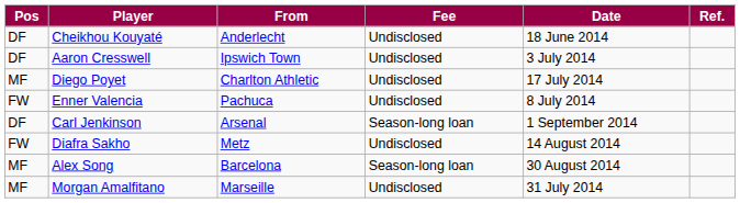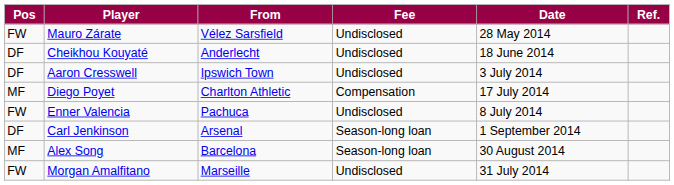 <table class="wikitable" style="width:65%; text-align:center; font-size:95%; text-align:left;">
 <tr>
 <th style="background:#970045; color:white; text-align:center;">Pos</th>
 <th style="background:#970045; color:white; text-align:center;">Player</th>
 <th style="background:#970045; color:white; text-align:center;">From</th>
 <th style="background:#970045; color:white; text-align:center;">Fee</th>
 <th style="background:#970045; color:white; text-align:center;">Date</th>
 <th style="background:#970045; color:white; text-align:center;">Ref.</th>
+</tr>
+<tr>
+<td>FW</td>
+<td> <a href='#'>Mauro Zárate</a></td>
+<td> <a href='#'>Vélez Sarsfield</a></td>
+<td>Undisclosed</td>
+<td>28 May 2014</td>
+<td></td>
 </tr>
 <tr>
 <td>DF</td>
 <td> <a href='#'>Cheikhou Kouyaté</a></td>
 <td> <a href='#'>Anderlecht</a></td>
 <td>Undisclosed</td>
 <td>18 June 2014</td>
 <td></td>
 </tr>
 <tr>
 <td>DF</td>
 <td> <a href='#'>Aaron Cresswell</a></td>
 <td> <a href='#'>Ipswich Town</a></td>
 <td>Undisclosed</td>
 <td>3 July 2014</td>
 <td></td>
 </tr>
 <tr>
 <td>MF</td>
 <td> <a href='#'>Diego Poyet</a></td>
 <td> <a href='#'>Charlton Athletic</a></td>
-<td>Undisclosed</td>
+<td>Compensation</td>
 <td>17 July 2014</td>
 <td></td>
 </tr>
 <tr>
 <td>FW</td>
 <td> <a href='#'>Enner Valencia</a></td>
 <td> <a href='#'>Pachuca</a></td>
 <td>Undisclosed</td>
 <td>8 July 2014</td>
 <td></td>
 </tr>
 <tr>
 <td>DF</td>
 <td> <a href='#'>Carl Jenkinson</a></td>
 <td> <a href='#'>Arsenal</a></td>
 <td>Season-long loan</td>
 <td>1 September 2014</td>
 <td></td>
 </tr>
 <tr>
-<td>FW</td>
-<td> <a href='#'>Diafra Sakho</a></td>
-<td> <a href='#'>Metz</a></td>
-<td>Undisclosed</td>
-<td>14 August 2014</td>
-<td></td>
-</tr>
-<tr>
 <td>MF</td>
 <td> <a href='#'>Alex Song</a></td>
 <td> <a href='#'>Barcelona</a></td>
 <td>Season-long loan</td>
 <td>30 August 2014</td>
 <td></td>
 </tr>
 <tr>
-<td>MF</td>
+<td>FW</td>
 <td> <a href='#'>Morgan Amalfitano</a></td>
 <td> <a href='#'>Marseille</a></td>
 <td>Undisclosed</td>
 <td>31 July 2014</td>
 <td></td>
 </tr>
 </table>
